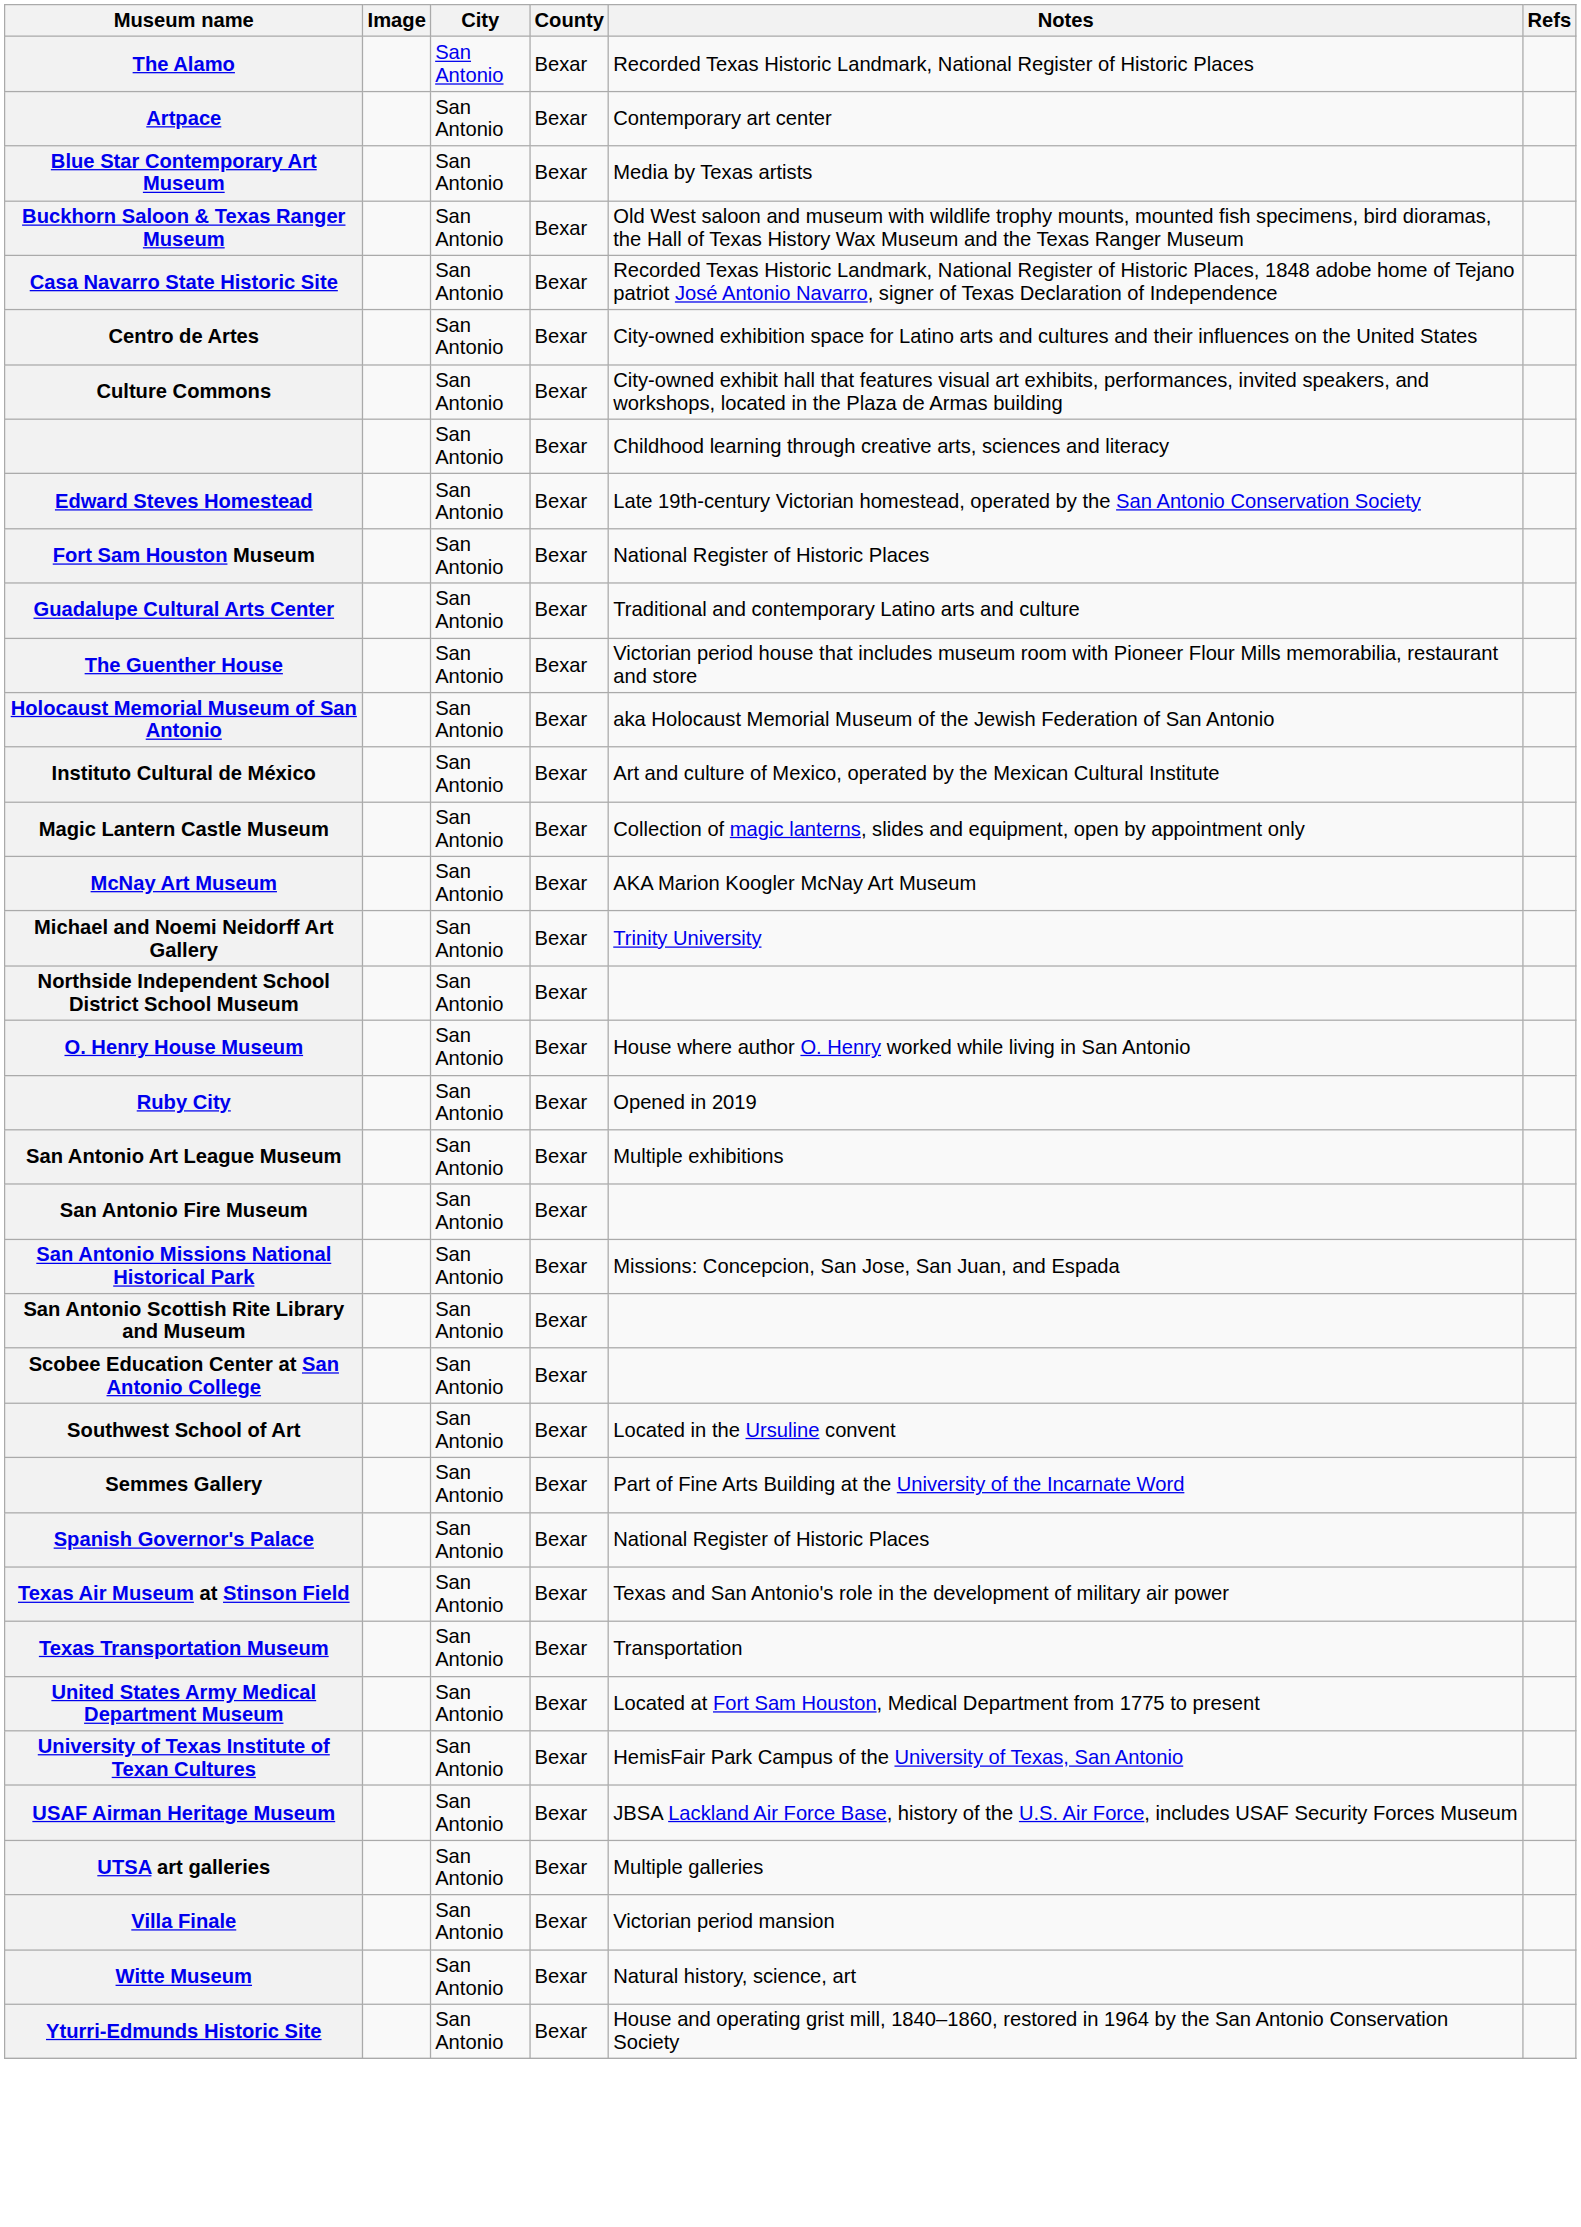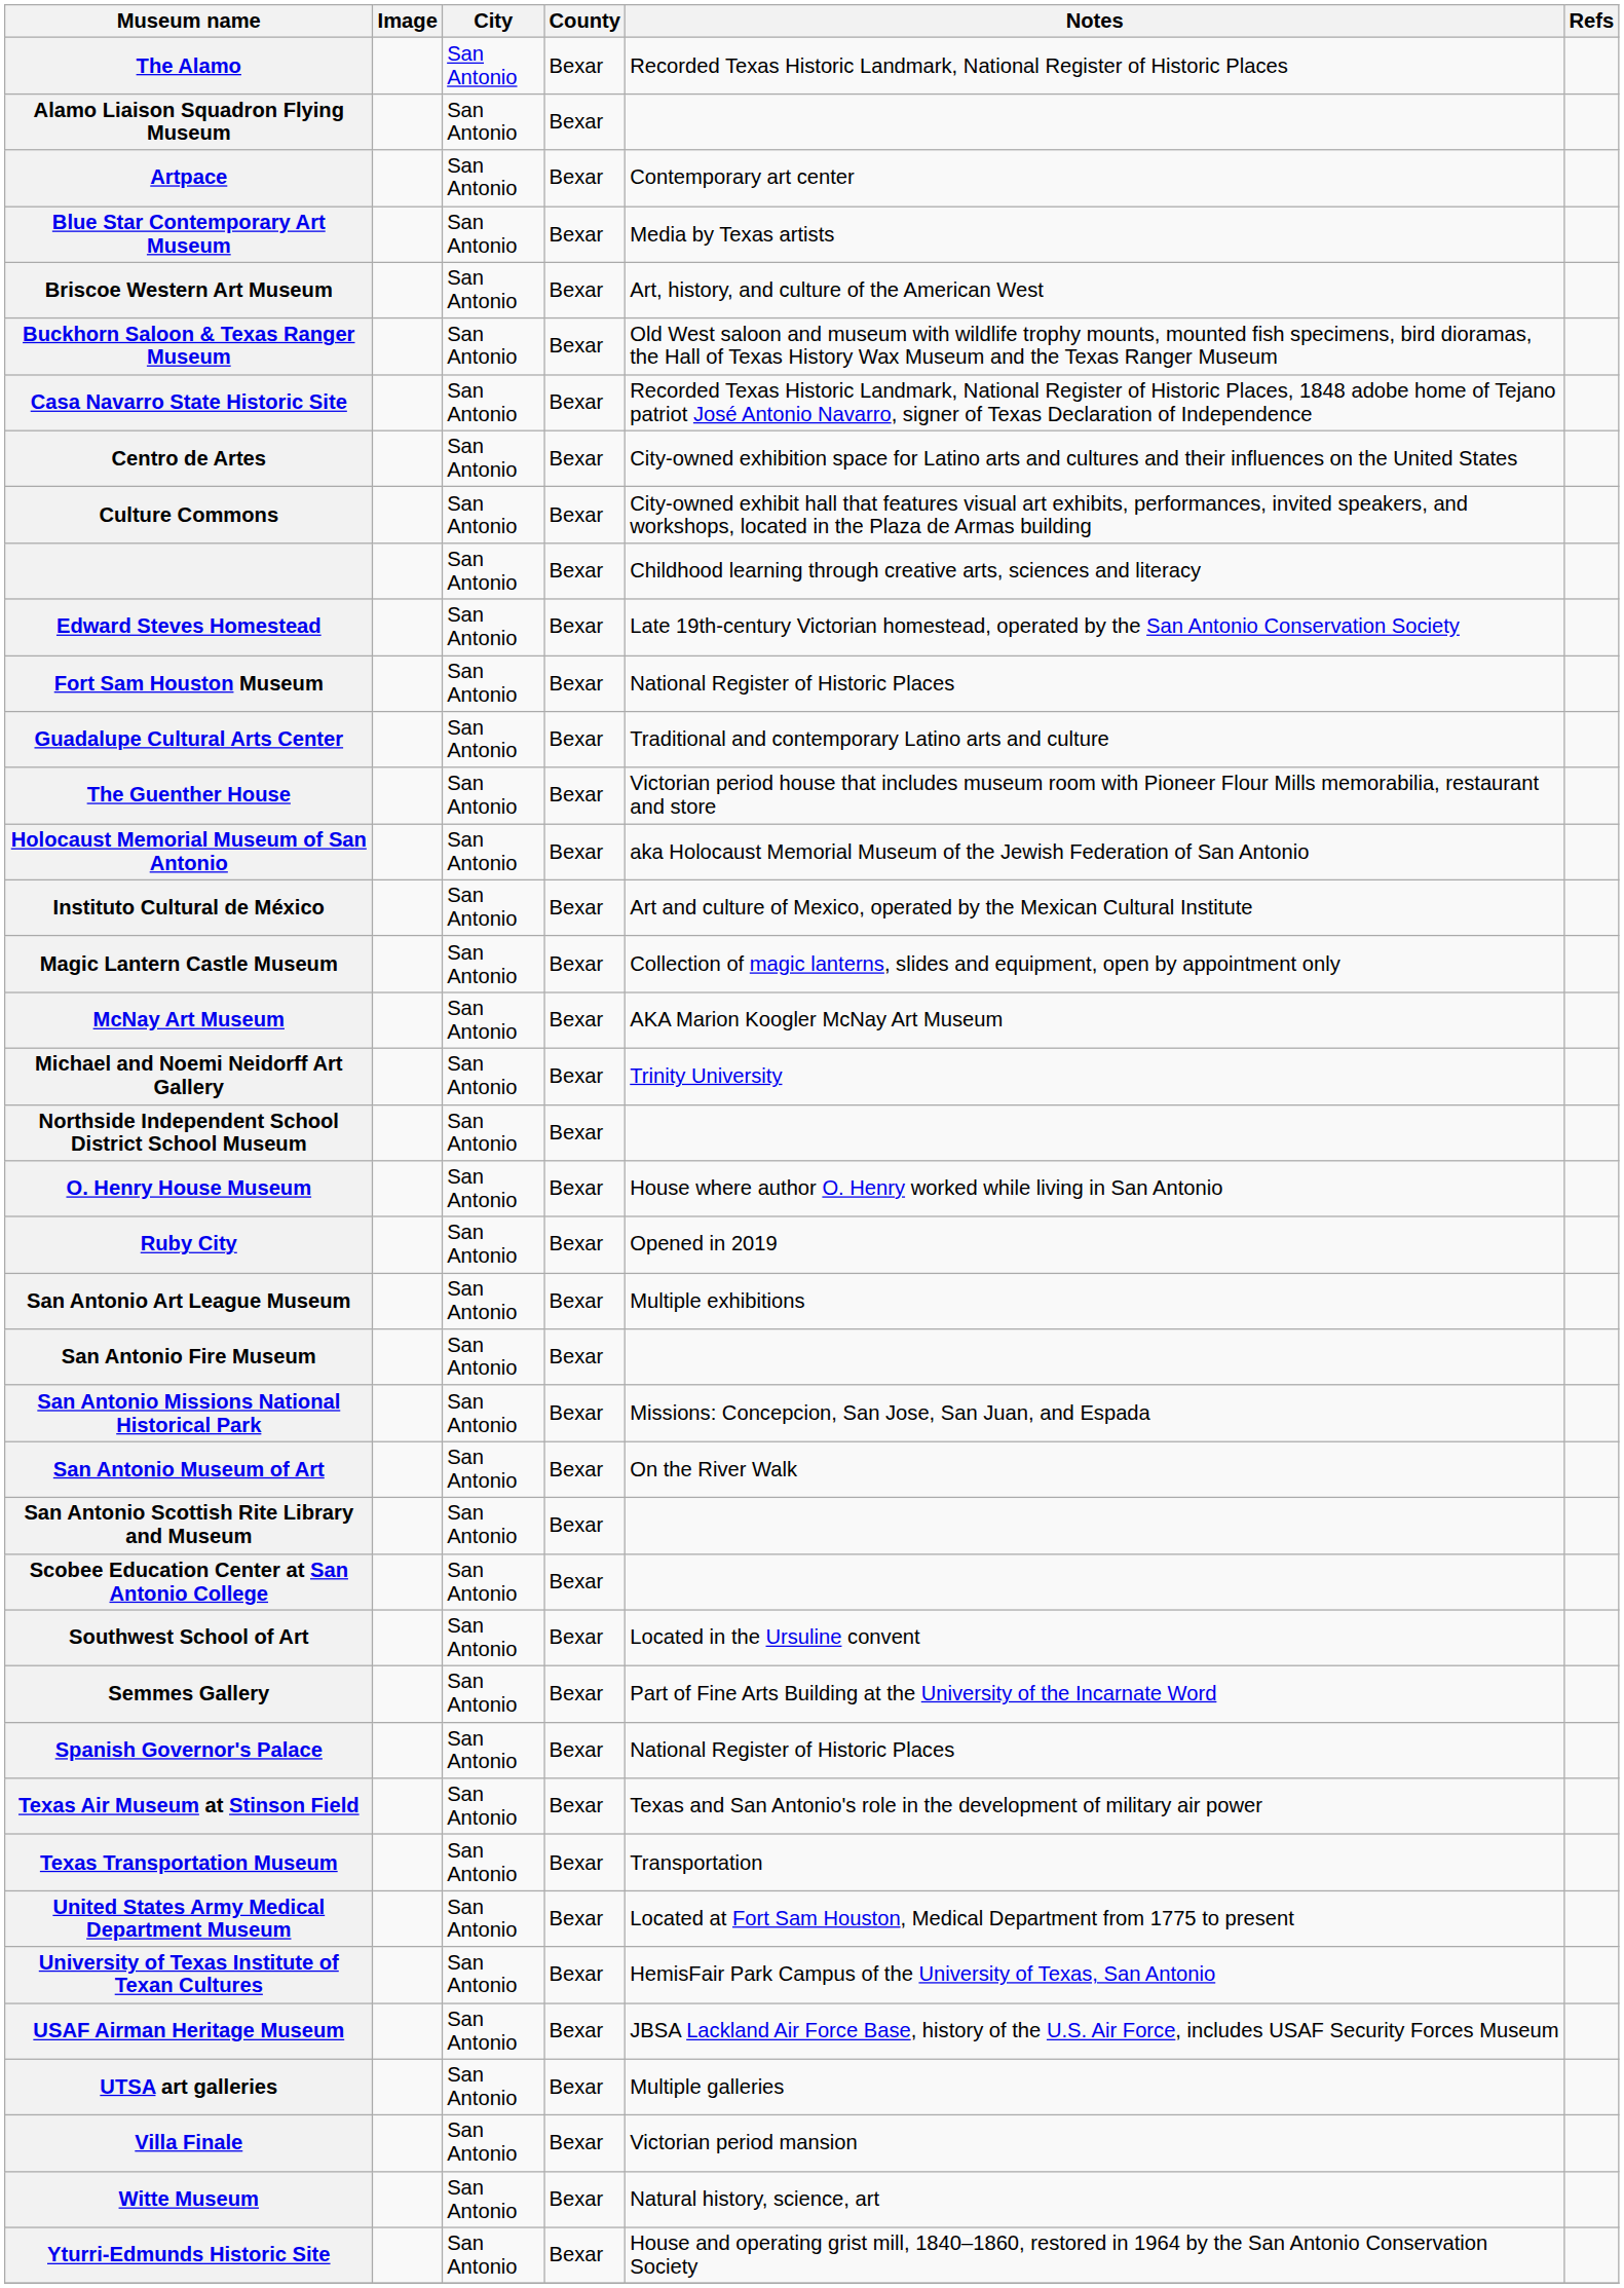 <table class="wikitable sortable plainrowheaders">
 <tr>
 <th scope="col">Museum name</th>
 <th scope="col"  class="unsortable">Image</th>
 <th scope="col">City</th>
 <th scope="col">County</th>
 <th scope="col">Notes</th>
 <th scope="col" class="unsortable">Refs</th>
 </tr>
 <tr>
 <th scope="row"><a href='#'>The Alamo</a></th>
 <td></td>
 <td><a href='#'>San Antonio</a></td>
 <td>Bexar</td>
 <td>Recorded Texas Historic Landmark, National Register of Historic Places</td>
 <td align="center"></td>
 </tr>
 <tr>
+<th scope="row">Alamo Liaison Squadron Flying Museum</th>
+<td></td>
+<td>San Antonio</td>
+<td>Bexar</td>
+<td></td>
+<td align="center"></td>
+</tr>
+<tr>
 <th scope="row"><a href='#'>Artpace</a></th>
 <td></td>
 <td>San Antonio</td>
 <td>Bexar</td>
 <td>Contemporary art center</td>
 <td align="center"></td>
 </tr>
 <tr>
 <th scope="row"><a href='#'>Blue Star Contemporary Art Museum</a></th>
 <td></td>
 <td>San Antonio</td>
 <td>Bexar</td>
 <td>Media by Texas artists</td>
+<td align="center"></td>
+</tr>
+<tr>
+<th scope="row">Briscoe Western Art Museum</th>
+<td></td>
+<td>San Antonio</td>
+<td>Bexar</td>
+<td>Art, history, and culture of the American West</td>
 <td align="center"></td>
 </tr>
 <tr>
 <th scope="row"><a href='#'>Buckhorn Saloon & Texas Ranger Museum</a></th>
 <td></td>
 <td>San Antonio</td>
 <td>Bexar</td>
 <td>Old West saloon and museum with wildlife trophy mounts, mounted fish specimens, bird dioramas, the Hall of Texas History Wax Museum and the Texas Ranger Museum</td>
 <td align="center"></td>
 </tr>
 <tr>
 <th scope="row"><a href='#'>Casa Navarro State Historic Site</a></th>
 <td></td>
 <td>San Antonio</td>
 <td>Bexar</td>
 <td>Recorded Texas Historic Landmark, National Register of Historic Places, 1848 adobe home of Tejano patriot <a href='#'>José Antonio Navarro</a>, signer of Texas Declaration of Independence</td>
 <td align="center"></td>
 </tr>
 <tr>
 <th scope="row">Centro de Artes</th>
 <td></td>
 <td>San Antonio</td>
 <td>Bexar</td>
 <td>City-owned exhibition space for Latino arts and cultures and their influences on the United States</td>
 <td align="center"></td>
 </tr>
 <tr>
 <th scope="row">Culture Commons</th>
 <td></td>
 <td>San Antonio</td>
 <td>Bexar</td>
 <td>City-owned exhibit hall that features visual art exhibits, performances, invited speakers, and workshops, located in the Plaza de Armas building</td>
 <td align="center"></td>
 </tr>
 <tr>
 <th scope="row"></th>
 <td></td>
 <td>San Antonio</td>
 <td>Bexar</td>
 <td>Childhood learning through creative arts, sciences and literacy</td>
 <td align="center"></td>
 </tr>
 <tr>
 <th scope="row"><a href='#'>Edward Steves Homestead</a></th>
 <td></td>
 <td>San Antonio</td>
 <td>Bexar</td>
 <td>Late 19th-century Victorian homestead, operated by the <a href='#'>San Antonio Conservation Society</a></td>
 <td align="center"></td>
 </tr>
 <tr>
 <th scope="row"><a href='#'>Fort Sam Houston</a> Museum</th>
 <td></td>
 <td>San Antonio</td>
 <td>Bexar</td>
 <td>National Register of Historic Places</td>
 <td align="center"></td>
 </tr>
 <tr>
 <th scope="row"><a href='#'>Guadalupe Cultural Arts Center</a></th>
 <td></td>
 <td>San Antonio</td>
 <td>Bexar</td>
 <td>Traditional and contemporary Latino arts and culture</td>
 <td align="center"></td>
 </tr>
 <tr>
 <th scope="row"><a href='#'>The Guenther House</a></th>
 <td></td>
 <td>San Antonio</td>
 <td>Bexar</td>
 <td>Victorian period house that includes museum room with Pioneer Flour Mills memorabilia, restaurant and store</td>
 <td align="center"></td>
 </tr>
 <tr>
 <th scope="row"><a href='#'>Holocaust Memorial Museum of San Antonio</a></th>
 <td></td>
 <td>San Antonio</td>
 <td>Bexar</td>
 <td>aka Holocaust Memorial Museum of the Jewish Federation of San Antonio</td>
 <td align="center"></td>
 </tr>
 <tr>
 <th scope="row">Instituto Cultural de México</th>
 <td></td>
 <td>San Antonio</td>
 <td>Bexar</td>
 <td>Art and culture of Mexico, operated by the Mexican Cultural Institute</td>
 <td align="center"></td>
 </tr>
 <tr>
 <th scope="row">Magic Lantern Castle Museum</th>
 <td></td>
 <td>San Antonio</td>
 <td>Bexar</td>
 <td>Collection of <a href='#'>magic lanterns</a>, slides and equipment, open by appointment only</td>
 <td align="center"></td>
 </tr>
 <tr>
 <th scope="row"><a href='#'>McNay Art Museum</a></th>
 <td></td>
 <td>San Antonio</td>
 <td>Bexar</td>
 <td>AKA Marion Koogler McNay Art Museum</td>
 <td align="center"></td>
 </tr>
 <tr>
 <th scope="row">Michael and Noemi Neidorff Art Gallery</th>
 <td></td>
 <td>San Antonio</td>
 <td>Bexar</td>
 <td><a href='#'>Trinity University</a></td>
 <td align="center"></td>
 </tr>
 <tr>
 <th scope="row">Northside Independent School District School Museum</th>
 <td></td>
 <td>San Antonio</td>
 <td>Bexar</td>
 <td></td>
 <td align="center"></td>
 </tr>
 <tr>
 <th scope="row"><a href='#'>O. Henry House Museum</a></th>
 <td></td>
 <td>San Antonio</td>
 <td>Bexar</td>
 <td>House where author <a href='#'>O. Henry</a> worked while living in San Antonio</td>
 <td align="center"></td>
 </tr>
 <tr>
 <th scope="row"><a href='#'>Ruby City</a></th>
 <td></td>
 <td>San Antonio</td>
 <td>Bexar</td>
 <td>Opened in 2019</td>
 <td align="center"></td>
 </tr>
 <tr>
 <th scope="row">San Antonio Art League Museum</th>
 <td></td>
 <td>San Antonio</td>
 <td>Bexar</td>
 <td>Multiple exhibitions</td>
 <td align="center"></td>
 </tr>
 <tr>
 <th scope="row">San Antonio Fire Museum</th>
 <td></td>
 <td>San Antonio</td>
 <td>Bexar</td>
 <td></td>
 <td align="center"></td>
 </tr>
 <tr>
 <th scope="row"><a href='#'>San Antonio Missions National Historical Park</a></th>
 <td></td>
 <td>San Antonio</td>
 <td>Bexar</td>
 <td>Missions: Concepcion, San Jose, San Juan, and Espada</td>
 <td align="center"></td>
 </tr>
 <tr>
+<th scope="row"><a href='#'>San Antonio Museum of Art</a></th>
+<td></td>
+<td>San Antonio</td>
+<td>Bexar</td>
+<td>On the River Walk</td>
+<td align="center"></td>
+</tr>
+<tr>
 <th scope="row">San Antonio Scottish Rite Library and Museum</th>
 <td></td>
 <td>San Antonio</td>
 <td>Bexar</td>
 <td></td>
 <td align="center"></td>
 </tr>
 <tr>
 <th scope="row">Scobee Education Center at <a href='#'>San Antonio College</a></th>
 <td></td>
 <td>San Antonio</td>
 <td>Bexar</td>
 <td></td>
 <td align="center"></td>
 </tr>
 <tr>
 <th scope="row">Southwest School of Art</th>
 <td></td>
 <td>San Antonio</td>
 <td>Bexar</td>
 <td>Located in the <a href='#'>Ursuline</a> convent</td>
 <td align="center"></td>
 </tr>
 <tr>
 <th scope="row">Semmes Gallery</th>
 <td></td>
 <td>San Antonio</td>
 <td>Bexar</td>
 <td>Part of Fine Arts Building at the <a href='#'>University of the Incarnate Word</a></td>
 <td align="center"></td>
 </tr>
 <tr>
 <th scope="row"><a href='#'>Spanish Governor's Palace</a></th>
 <td></td>
 <td>San Antonio</td>
 <td>Bexar</td>
 <td>National Register of Historic Places</td>
 <td align="center"></td>
 </tr>
 <tr>
 <th scope="row"><a href='#'>Texas Air Museum</a> at <a href='#'>Stinson Field</a></th>
 <td></td>
 <td>San Antonio</td>
 <td>Bexar</td>
 <td>Texas and San Antonio's role in the development of military air power</td>
 <td align="center"></td>
 </tr>
 <tr>
 <th scope="row"><a href='#'>Texas Transportation Museum</a></th>
 <td></td>
 <td>San Antonio</td>
 <td>Bexar</td>
 <td>Transportation</td>
 <td align="center"></td>
 </tr>
 <tr>
 <th scope="row"><a href='#'>United States Army Medical Department Museum</a></th>
 <td></td>
 <td>San Antonio</td>
 <td>Bexar</td>
 <td>Located at <a href='#'>Fort Sam Houston</a>, Medical Department from 1775 to present</td>
 <td align="center"></td>
 </tr>
 <tr>
 <th scope="row"><a href='#'>University of Texas Institute of Texan Cultures</a></th>
 <td></td>
 <td>San Antonio</td>
 <td>Bexar</td>
 <td>HemisFair Park Campus of the <a href='#'>University of Texas, San Antonio</a></td>
 <td align="center"></td>
 </tr>
 <tr>
 <th scope="row"><a href='#'>USAF Airman Heritage Museum</a></th>
 <td></td>
 <td>San Antonio</td>
 <td>Bexar</td>
 <td>JBSA <a href='#'>Lackland Air Force Base</a>, history of the <a href='#'>U.S. Air Force</a>, includes USAF Security Forces Museum</td>
 <td align="center"></td>
 </tr>
 <tr>
 <th scope="row"><a href='#'>UTSA</a> art galleries</th>
 <td></td>
 <td>San Antonio</td>
 <td>Bexar</td>
 <td>Multiple galleries</td>
 <td align="center"></td>
 </tr>
 <tr>
 <th scope="row"><a href='#'>Villa Finale</a></th>
 <td></td>
 <td>San Antonio</td>
 <td>Bexar</td>
 <td>Victorian period mansion</td>
 <td align="center"></td>
 </tr>
 <tr>
 <th scope="row"><a href='#'>Witte Museum</a></th>
 <td></td>
 <td>San Antonio</td>
 <td>Bexar</td>
 <td>Natural history, science, art</td>
 <td align="center"></td>
 </tr>
 <tr>
 <th scope="row"><a href='#'>Yturri-Edmunds Historic Site</a></th>
 <td></td>
 <td>San Antonio</td>
 <td>Bexar</td>
 <td>House and operating grist mill, 1840–1860, restored in 1964 by the San Antonio Conservation Society</td>
 <td align="center"></td>
 </tr>
 <tr>
 </tr>
 </table>
